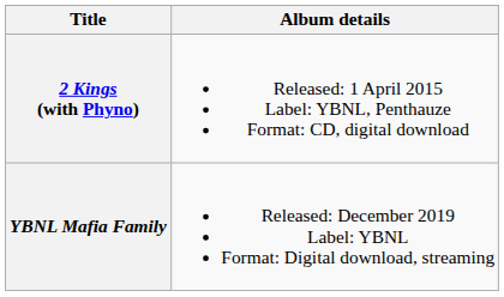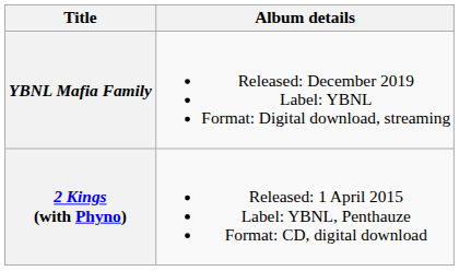 <table class="wikitable plainrowheaders" style="text-align:center;">
 <tr>
 <th scope="col">Title</th>
 <th scope="col">Album details</th>
 </tr>
 <tr>
+<th scope="row"><em>YBNL Mafia Family</em></th>
+<td><br><ul><li>Released: December 2019</li><li>Label: YBNL</li><li>Format: Digital download, streaming</li></ul></td>
+</tr>
+<tr>
 <th scope="row"><em><a href='#'>2 Kings</a></em><br><span>(with <a href='#'>Phyno</a>)</span></th>
 <td><br><ul><li>Released: 1 April 2015</li><li>Label: YBNL, Penthauze</li><li>Format: CD, digital download</li></ul></td>
 </tr>
-<tr>
-<th scope="row"><em>YBNL Mafia Family</em></th>
-<td><br><ul><li>Released: December 2019</li><li>Label: YBNL</li><li>Format: Digital download, streaming</li></ul></td>
-</tr>
 </table>
